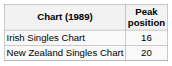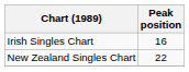 <table class="wikitable sortable">
 <tr>
 <th>Chart (1989)</th>
 <th>Peak<br>position</th>
 </tr>
 <tr>
 <td>Irish Singles Chart</td>
 <td style="text-align:center;">16</td>
 </tr>
 <tr>
 <td>New Zealand Singles Chart</td>
-<td style="text-align:center;">20</td>
+<td style="text-align:center;">22</td>
 </tr>
 <tr>
 </tr>
 <tr>
 </tr>
 </table>
